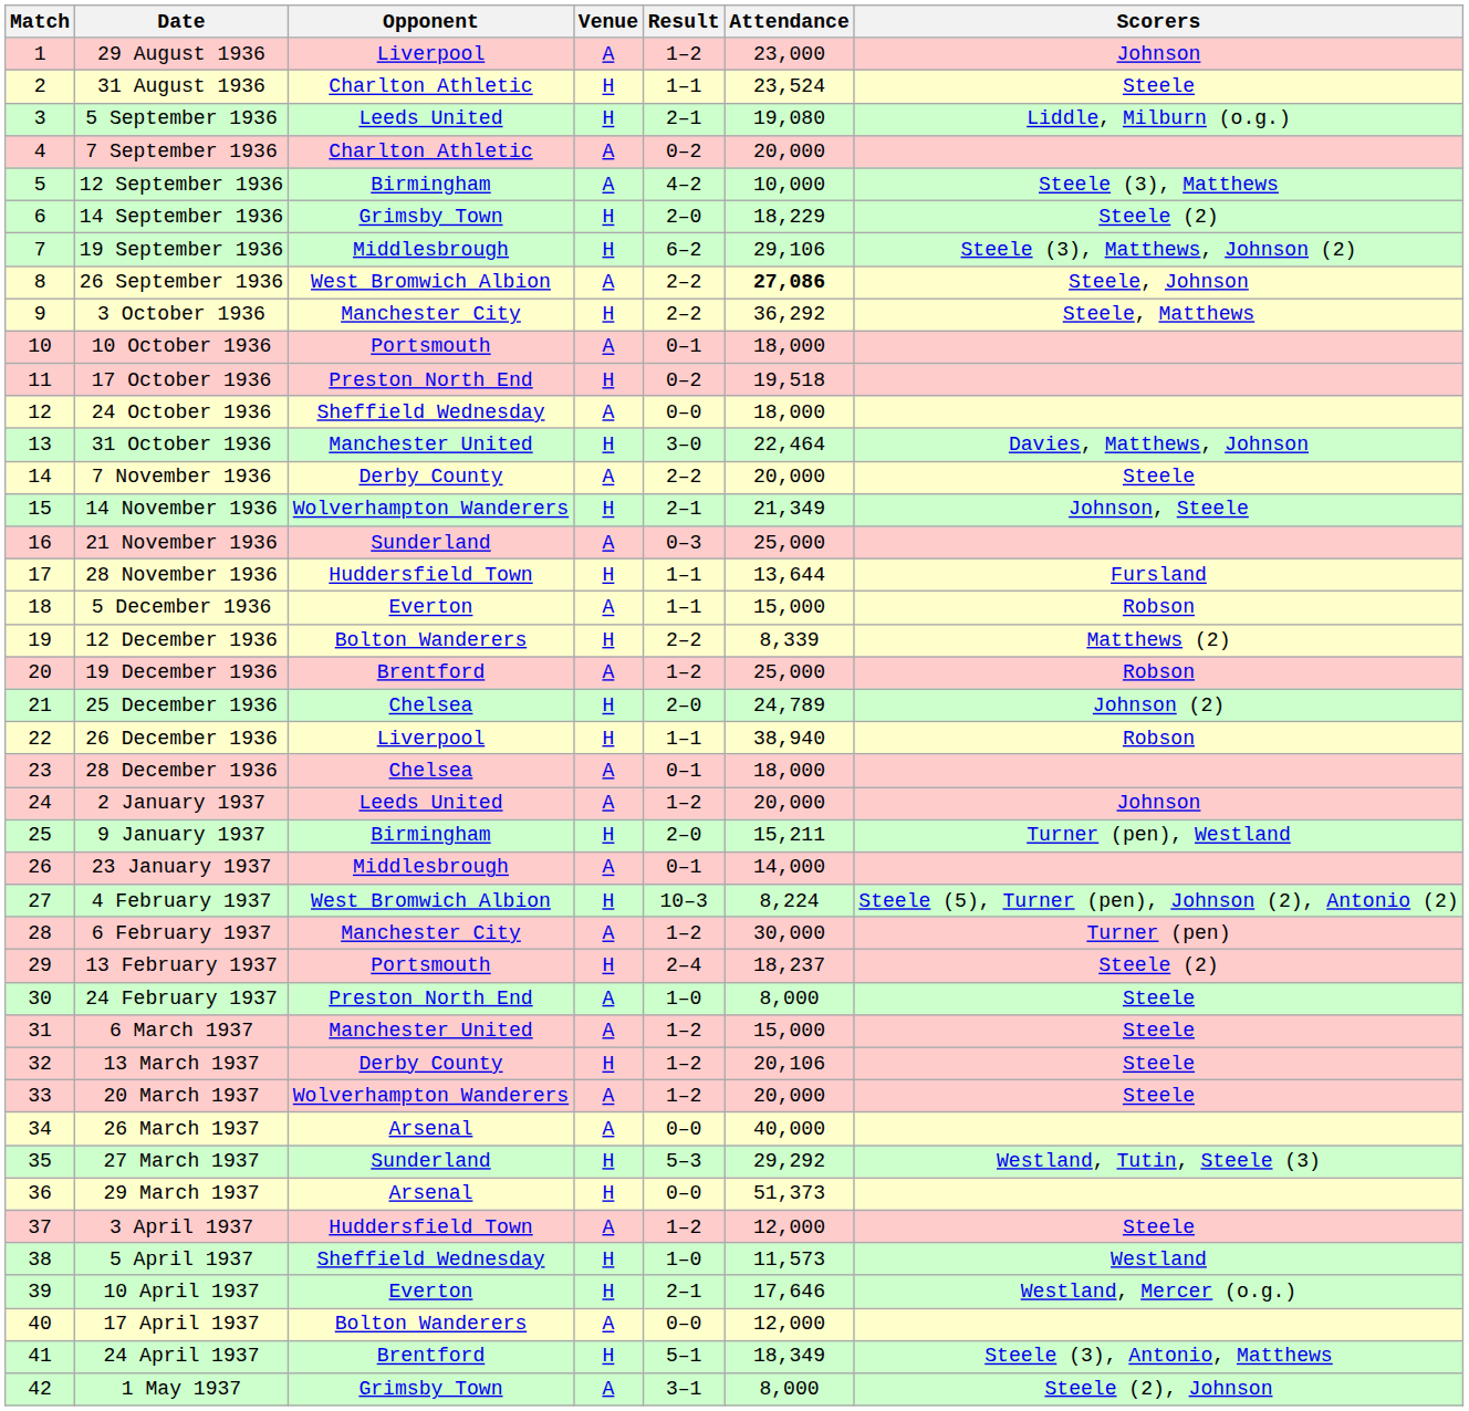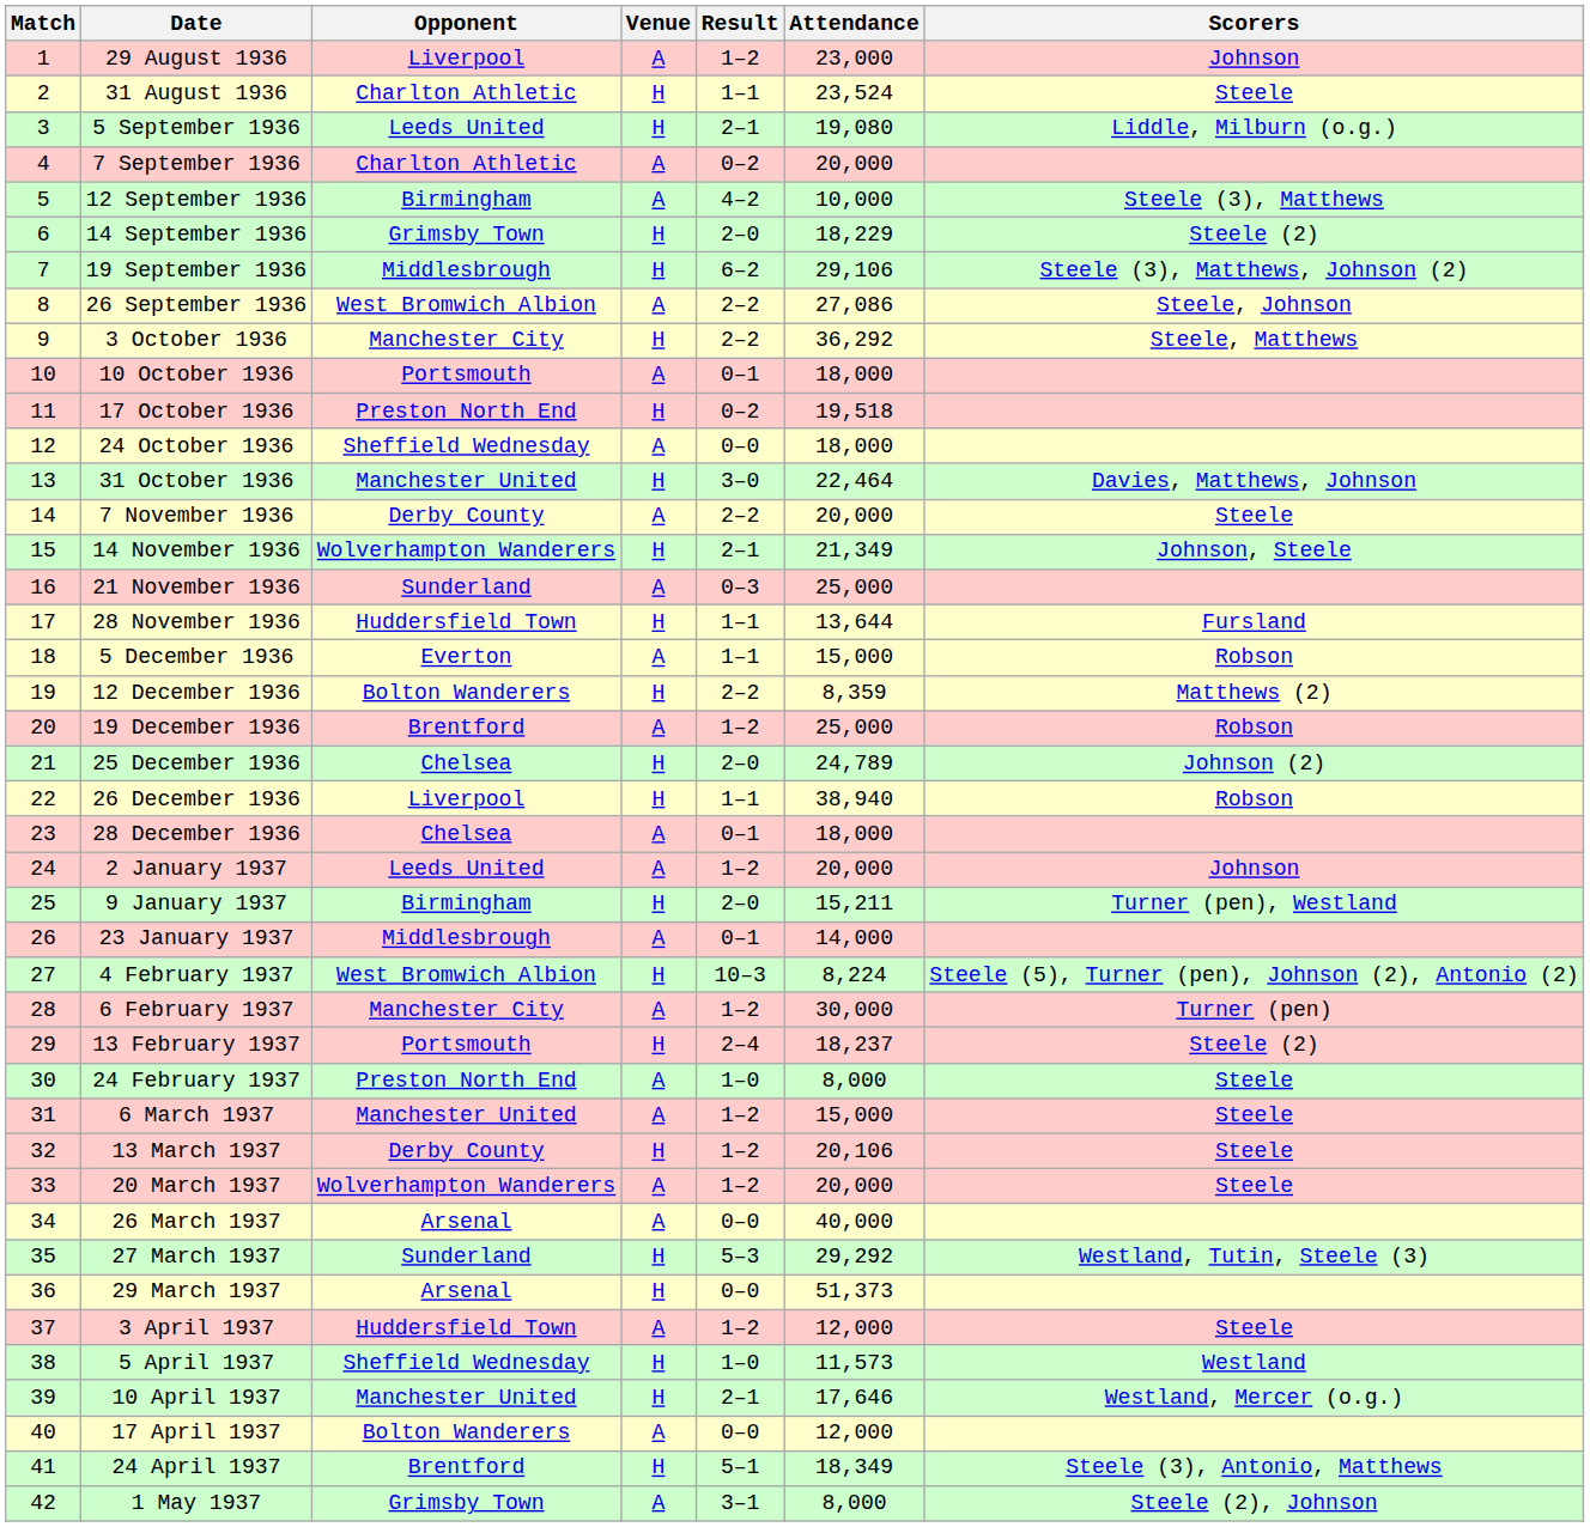 <table class="wikitable" style="font-size:100%; text-align:center">
 <tr>
 <th>Match</th>
 <th>Date</th>
 <th>Opponent</th>
 <th>Venue</th>
 <th>Result</th>
 <th>Attendance</th>
 <th>Scorers</th>
 </tr>
 <tr style="background-color: #FFCCCC;">
 <td>1</td>
 <td>29 August 1936</td>
 <td><a href='#'>Liverpool</a></td>
 <td><a href='#'>A</a></td>
 <td>1–2</td>
 <td>23,000</td>
 <td><a href='#'>Johnson</a></td>
 </tr>
 <tr style="background-color: #FFFFCC;">
 <td>2</td>
 <td>31 August 1936</td>
 <td><a href='#'>Charlton Athletic</a></td>
 <td><a href='#'>H</a></td>
 <td>1–1</td>
 <td>23,524</td>
 <td><a href='#'>Steele</a></td>
 </tr>
 <tr style="background-color: #CCFFCC;">
 <td>3</td>
 <td>5 September 1936</td>
 <td><a href='#'>Leeds United</a></td>
 <td><a href='#'>H</a></td>
 <td>2–1</td>
 <td>19,080</td>
 <td><a href='#'>Liddle</a>, <a href='#'>Milburn</a> (o.g.)</td>
 </tr>
 <tr style="background-color: #FFCCCC;">
 <td>4</td>
 <td>7 September 1936</td>
 <td><a href='#'>Charlton Athletic</a></td>
 <td><a href='#'>A</a></td>
 <td>0–2</td>
 <td>20,000</td>
 <td></td>
 </tr>
 <tr style="background-color: #CCFFCC;">
 <td>5</td>
 <td>12 September 1936</td>
 <td><a href='#'>Birmingham</a></td>
 <td><a href='#'>A</a></td>
 <td>4–2</td>
 <td>10,000</td>
 <td><a href='#'>Steele</a> (3), <a href='#'>Matthews</a></td>
 </tr>
 <tr style="background-color: #CCFFCC;">
 <td>6</td>
 <td>14 September 1936</td>
 <td><a href='#'>Grimsby Town</a></td>
 <td><a href='#'>H</a></td>
 <td>2–0</td>
 <td>18,229</td>
 <td><a href='#'>Steele</a> (2)</td>
 </tr>
 <tr style="background-color: #CCFFCC;">
 <td>7</td>
 <td>19 September 1936</td>
 <td><a href='#'>Middlesbrough</a></td>
 <td><a href='#'>H</a></td>
 <td>6–2</td>
 <td>29,106</td>
 <td><a href='#'>Steele</a> (3), <a href='#'>Matthews</a>, <a href='#'>Johnson</a> (2)</td>
 </tr>
 <tr style="background-color: #FFFFCC;">
 <td>8</td>
 <td>26 September 1936</td>
 <td><a href='#'>West Bromwich Albion</a></td>
 <td><a href='#'>A</a></td>
 <td>2–2</td>
-<td><strong>27,086</strong></td>
+<td>27,086</td>
 <td><a href='#'>Steele</a>, <a href='#'>Johnson</a></td>
 </tr>
 <tr style="background-color: #FFFFCC;">
 <td>9</td>
 <td>3 October 1936</td>
 <td><a href='#'>Manchester City</a></td>
 <td><a href='#'>H</a></td>
 <td>2–2</td>
 <td>36,292</td>
 <td><a href='#'>Steele</a>, <a href='#'>Matthews</a></td>
 </tr>
 <tr style="background-color: #FFCCCC;">
 <td>10</td>
 <td>10 October 1936</td>
 <td><a href='#'>Portsmouth</a></td>
 <td><a href='#'>A</a></td>
 <td>0–1</td>
 <td>18,000</td>
 <td></td>
 </tr>
 <tr style="background-color: #FFCCCC;">
 <td>11</td>
 <td>17 October 1936</td>
 <td><a href='#'>Preston North End</a></td>
 <td><a href='#'>H</a></td>
 <td>0–2</td>
 <td>19,518</td>
 <td></td>
 </tr>
 <tr style="background-color: #FFFFCC;">
 <td>12</td>
 <td>24 October 1936</td>
 <td><a href='#'>Sheffield Wednesday</a></td>
 <td><a href='#'>A</a></td>
 <td>0–0</td>
 <td>18,000</td>
 <td></td>
 </tr>
 <tr style="background-color: #CCFFCC;">
 <td>13</td>
 <td>31 October 1936</td>
 <td><a href='#'>Manchester United</a></td>
 <td><a href='#'>H</a></td>
 <td>3–0</td>
 <td>22,464</td>
 <td><a href='#'>Davies</a>, <a href='#'>Matthews</a>, <a href='#'>Johnson</a></td>
 </tr>
 <tr style="background-color: #FFFFCC;">
 <td>14</td>
 <td>7 November 1936</td>
 <td><a href='#'>Derby County</a></td>
 <td><a href='#'>A</a></td>
 <td>2–2</td>
 <td>20,000</td>
 <td><a href='#'>Steele</a></td>
 </tr>
 <tr style="background-color: #CCFFCC;">
 <td>15</td>
 <td>14 November 1936</td>
 <td><a href='#'>Wolverhampton Wanderers</a></td>
 <td><a href='#'>H</a></td>
 <td>2–1</td>
 <td>21,349</td>
 <td><a href='#'>Johnson</a>, <a href='#'>Steele</a></td>
 </tr>
 <tr style="background-color: #FFCCCC;">
 <td>16</td>
 <td>21 November 1936</td>
 <td><a href='#'>Sunderland</a></td>
 <td><a href='#'>A</a></td>
 <td>0–3</td>
 <td>25,000</td>
 <td></td>
 </tr>
 <tr style="background-color: #FFFFCC;">
 <td>17</td>
 <td>28 November 1936</td>
 <td><a href='#'>Huddersfield Town</a></td>
 <td><a href='#'>H</a></td>
 <td>1–1</td>
 <td>13,644</td>
 <td><a href='#'>Fursland</a></td>
 </tr>
 <tr style="background-color: #FFFFCC;">
 <td>18</td>
 <td>5 December 1936</td>
 <td><a href='#'>Everton</a></td>
 <td><a href='#'>A</a></td>
 <td>1–1</td>
 <td>15,000</td>
 <td><a href='#'>Robson</a></td>
 </tr>
 <tr style="background-color: #FFFFCC;">
 <td>19</td>
 <td>12 December 1936</td>
 <td><a href='#'>Bolton Wanderers</a></td>
 <td><a href='#'>H</a></td>
 <td>2–2</td>
-<td>8,339</td>
+<td>8,359</td>
 <td><a href='#'>Matthews</a> (2)</td>
 </tr>
 <tr style="background-color: #FFCCCC;">
 <td>20</td>
 <td>19 December 1936</td>
 <td><a href='#'>Brentford</a></td>
 <td><a href='#'>A</a></td>
 <td>1–2</td>
 <td>25,000</td>
 <td><a href='#'>Robson</a></td>
 </tr>
 <tr style="background-color: #CCFFCC;">
 <td>21</td>
 <td>25 December 1936</td>
 <td><a href='#'>Chelsea</a></td>
 <td><a href='#'>H</a></td>
 <td>2–0</td>
 <td>24,789</td>
 <td><a href='#'>Johnson</a> (2)</td>
 </tr>
 <tr style="background-color: #FFFFCC;">
 <td>22</td>
 <td>26 December 1936</td>
 <td><a href='#'>Liverpool</a></td>
 <td><a href='#'>H</a></td>
 <td>1–1</td>
 <td>38,940</td>
 <td><a href='#'>Robson</a></td>
 </tr>
 <tr style="background-color: #FFCCCC;">
 <td>23</td>
 <td>28 December 1936</td>
 <td><a href='#'>Chelsea</a></td>
 <td><a href='#'>A</a></td>
 <td>0–1</td>
 <td>18,000</td>
 <td></td>
 </tr>
 <tr style="background-color: #FFCCCC;">
 <td>24</td>
 <td>2 January 1937</td>
 <td><a href='#'>Leeds United</a></td>
 <td><a href='#'>A</a></td>
 <td>1–2</td>
 <td>20,000</td>
 <td><a href='#'>Johnson</a></td>
 </tr>
 <tr style="background-color: #CCFFCC;">
 <td>25</td>
 <td>9 January 1937</td>
 <td><a href='#'>Birmingham</a></td>
 <td><a href='#'>H</a></td>
 <td>2–0</td>
 <td>15,211</td>
 <td><a href='#'>Turner</a> (pen), <a href='#'>Westland</a></td>
 </tr>
 <tr style="background-color: #FFCCCC;">
 <td>26</td>
 <td>23 January 1937</td>
 <td><a href='#'>Middlesbrough</a></td>
 <td><a href='#'>A</a></td>
 <td>0–1</td>
 <td>14,000</td>
 <td></td>
 </tr>
 <tr style="background-color: #CCFFCC;">
 <td>27</td>
 <td>4 February 1937</td>
 <td><a href='#'>West Bromwich Albion</a></td>
 <td><a href='#'>H</a></td>
 <td>10–3</td>
 <td>8,224</td>
 <td><a href='#'>Steele</a> (5), <a href='#'>Turner</a> (pen), <a href='#'>Johnson</a> (2), <a href='#'>Antonio</a> (2)</td>
 </tr>
 <tr style="background-color: #FFCCCC;">
 <td>28</td>
 <td>6 February 1937</td>
 <td><a href='#'>Manchester City</a></td>
 <td><a href='#'>A</a></td>
 <td>1–2</td>
 <td>30,000</td>
 <td><a href='#'>Turner</a> (pen)</td>
 </tr>
 <tr style="background-color: #FFCCCC;">
 <td>29</td>
 <td>13 February 1937</td>
 <td><a href='#'>Portsmouth</a></td>
 <td><a href='#'>H</a></td>
 <td>2–4</td>
 <td>18,237</td>
 <td><a href='#'>Steele</a> (2)</td>
 </tr>
 <tr style="background-color: #CCFFCC;">
 <td>30</td>
 <td>24 February 1937</td>
 <td><a href='#'>Preston North End</a></td>
 <td><a href='#'>A</a></td>
 <td>1–0</td>
 <td>8,000</td>
 <td><a href='#'>Steele</a></td>
 </tr>
 <tr style="background-color: #FFCCCC;">
 <td>31</td>
 <td>6 March 1937</td>
 <td><a href='#'>Manchester United</a></td>
 <td><a href='#'>A</a></td>
 <td>1–2</td>
 <td>15,000</td>
 <td><a href='#'>Steele</a></td>
 </tr>
 <tr style="background-color: #FFCCCC;">
 <td>32</td>
 <td>13 March 1937</td>
 <td><a href='#'>Derby County</a></td>
 <td><a href='#'>H</a></td>
 <td>1–2</td>
 <td>20,106</td>
 <td><a href='#'>Steele</a></td>
 </tr>
 <tr style="background-color: #FFCCCC;">
 <td>33</td>
 <td>20 March 1937</td>
 <td><a href='#'>Wolverhampton Wanderers</a></td>
 <td><a href='#'>A</a></td>
 <td>1–2</td>
 <td>20,000</td>
 <td><a href='#'>Steele</a></td>
 </tr>
 <tr style="background-color: #FFFFCC;">
 <td>34</td>
 <td>26 March 1937</td>
 <td><a href='#'>Arsenal</a></td>
 <td><a href='#'>A</a></td>
 <td>0–0</td>
 <td>40,000</td>
 <td></td>
 </tr>
 <tr style="background-color: #CCFFCC;">
 <td>35</td>
 <td>27 March 1937</td>
 <td><a href='#'>Sunderland</a></td>
 <td><a href='#'>H</a></td>
 <td>5–3</td>
 <td>29,292</td>
 <td><a href='#'>Westland</a>, <a href='#'>Tutin</a>, <a href='#'>Steele</a> (3)</td>
 </tr>
 <tr style="background-color: #FFFFCC;">
 <td>36</td>
 <td>29 March 1937</td>
 <td><a href='#'>Arsenal</a></td>
 <td><a href='#'>H</a></td>
 <td>0–0</td>
 <td>51,373</td>
 <td></td>
 </tr>
 <tr style="background-color: #FFCCCC;">
 <td>37</td>
 <td>3 April 1937</td>
 <td><a href='#'>Huddersfield Town</a></td>
 <td><a href='#'>A</a></td>
 <td>1–2</td>
 <td>12,000</td>
 <td><a href='#'>Steele</a></td>
 </tr>
 <tr style="background-color: #CCFFCC;">
 <td>38</td>
 <td>5 April 1937</td>
 <td><a href='#'>Sheffield Wednesday</a></td>
 <td><a href='#'>H</a></td>
 <td>1–0</td>
 <td>11,573</td>
 <td><a href='#'>Westland</a></td>
 </tr>
 <tr style="background-color: #CCFFCC;">
 <td>39</td>
 <td>10 April 1937</td>
-<td><a href='#'>Everton</a></td>
+<td><a href='#'>Manchester United</a></td>
 <td><a href='#'>H</a></td>
 <td>2–1</td>
 <td>17,646</td>
 <td><a href='#'>Westland</a>, <a href='#'>Mercer</a> (o.g.)</td>
 </tr>
 <tr style="background-color: #FFFFCC;">
 <td>40</td>
 <td>17 April 1937</td>
 <td><a href='#'>Bolton Wanderers</a></td>
 <td><a href='#'>A</a></td>
 <td>0–0</td>
 <td>12,000</td>
 <td></td>
 </tr>
 <tr style="background-color: #CCFFCC;">
 <td>41</td>
 <td>24 April 1937</td>
 <td><a href='#'>Brentford</a></td>
 <td><a href='#'>H</a></td>
 <td>5–1</td>
 <td>18,349</td>
 <td><a href='#'>Steele</a> (3), <a href='#'>Antonio</a>, <a href='#'>Matthews</a></td>
 </tr>
 <tr style="background-color: #CCFFCC;">
 <td>42</td>
 <td>1 May 1937</td>
 <td><a href='#'>Grimsby Town</a></td>
 <td><a href='#'>A</a></td>
 <td>3–1</td>
 <td>8,000</td>
 <td><a href='#'>Steele</a> (2), <a href='#'>Johnson</a></td>
 </tr>
 </table>
